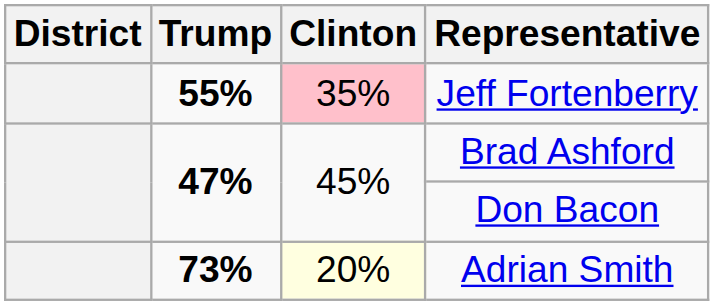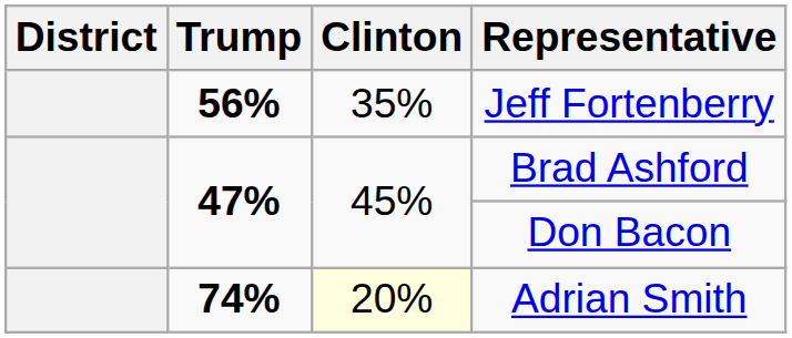 <table class=wikitable>
 <tr>
 <th>District</th>
 <th>Trump</th>
 <th>Clinton</th>
 <th>Representative</th>
 </tr>
 <tr align=center>
 <th></th>
-<td><strong>55%</strong></td>
-<td style="background: pink;">35%</td>
+<td><strong>56%</strong></td>
+<td>35%</td>
 <td><a href='#'>Jeff Fortenberry</a></td>
 </tr>
 <tr align=center>
 <th rowspan=2 ></th>
 <td rowspan=2><strong>47%</strong></td>
 <td rowspan=2>45%</td>
 <td><a href='#'>Brad Ashford</a></td>
 </tr>
 <tr align=center>
 <td><a href='#'>Don Bacon</a></td>
 </tr>
 <tr align=center>
 <th></th>
-<td><strong>73%</strong></td>
+<td><strong>74%</strong></td>
 <td style="background: lightyellow;">20%</td>
 <td><a href='#'>Adrian Smith</a></td>
 </tr>
 </table>
